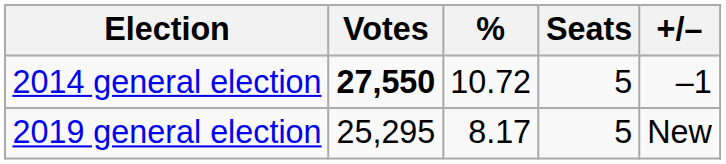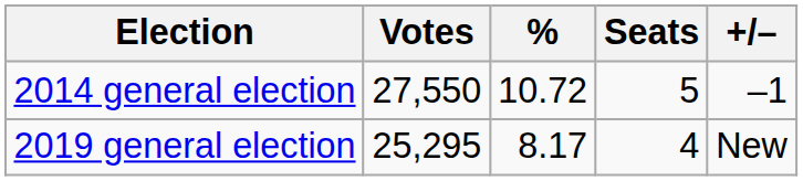 <table class="wikitable" style="text-align:right">
 <tr>
 <th>Election</th>
 <th>Votes</th>
 <th>%</th>
 <th>Seats</th>
 <th>+/–</th>
 </tr>
 <tr>
 <td><a href='#'>2014 general election</a></td>
-<td><strong>27,550</strong></td>
+<td>27,550</td>
 <td>10.72</td>
 <td>5</td>
 <td>–1</td>
 </tr>
 <tr>
 <td><a href='#'>2019 general election</a></td>
 <td>25,295</td>
 <td>8.17</td>
-<td>5</td>
+<td>4</td>
 <td>New</td>
 </tr>
 </table>
